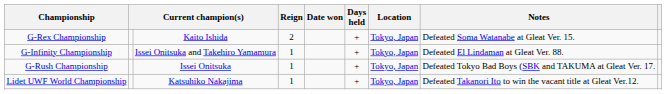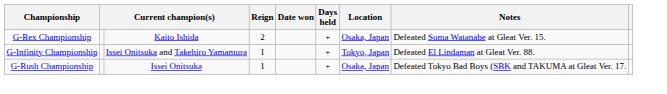 <table class="wikitable" style="text-align:center; font-size:85%;">
 <tr>
 <th>Championship</th>
 <th colspan="2">Current champion(s)</th>
 <th>Reign</th>
 <th>Date won</th>
 <th>Days<br>held</th>
 <th>Location</th>
 <th>Notes</th>
 <th class="unsortable"></th>
 </tr>
 <tr>
 <td align=center><a href='#'>G-Rex Championship</a></td>
 <td align=center></td>
 <td align=center><a href='#'>Kaito Ishida</a></td>
 <td align=center>2</td>
 <td align=center></td>
 <td align=center>+</td>
-<td align=center><a href='#'>Tokyo, Japan</a></td>
+<td align=center><a href='#'>Osaka, Japan</a></td>
 <td align=left>Defeated <a href='#'>Soma Watanabe</a> at Gleat Ver. 15.</td>
 <td align=center></td>
 </tr>
 <tr>
 <td align=center><a href='#'>G-Infinity Championship</a></td>
 <td align=center><br></td>
 <td align=center><a href='#'>Issei Onitsuka</a> and <a href='#'>Takehiro Yamamura</a></td>
 <td align=center>1<br></td>
 <td align=center></td>
 <td align=center>+</td>
 <td align=center><a href='#'>Tokyo, Japan</a></td>
 <td align=left>Defeated <a href='#'>El Lindaman</a> at Gleat Ver. 88.</td>
 <td align=center></td>
 </tr>
 <tr>
 <td align=center><a href='#'>G-Rush Championship</a></td>
 <td align=center></td>
 <td align=center><a href='#'>Issei Onitsuka</a></td>
 <td align=center>1</td>
 <td align=center></td>
 <td align=center>+</td>
-<td align=center><a href='#'>Tokyo, Japan</a></td>
+<td align=center><a href='#'>Osaka, Japan</a></td>
 <td align=left>Defeated Tokyo Bad Boys (<a href='#'>SBK</a> and TAKUMA at Gleat Ver. 17.</td>
 <td align=center></td>
 </tr>
-<tr>
-<td align=center><a href='#'>Lidet UWF World Championship</a></td>
-<td align=center></td>
-<td align=center><a href='#'>Katsuhiko Nakajima</a></td>
-<td align=center>1</td>
-<td align=center></td>
-<td align=center>+</td>
-<td align=center><a href='#'>Tokyo, Japan</a></td>
-<td align=left>Defeated <a href='#'>Takanori Ito</a> to win the vacant title at Gleat Ver.12.</td>
-<td align=center></td>
-</tr>
 </table>
